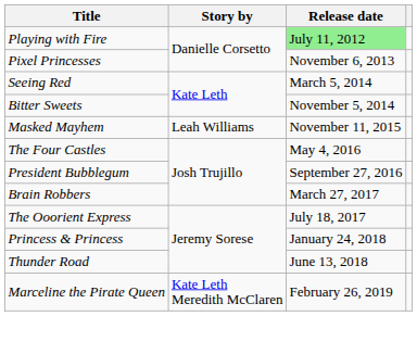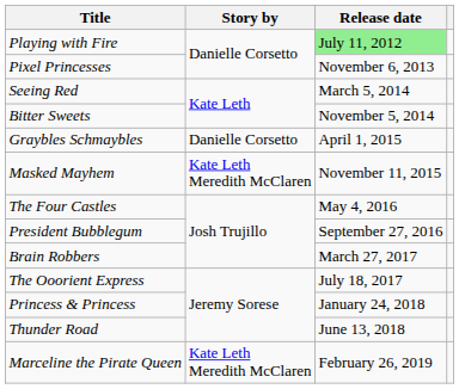 <table class="wikitable">
 <tr>
 <th>Title</th>
 <th>Story by</th>
 <th>Release date</th>
 <th></th>
 </tr>
 <tr>
 <td><em>Playing with Fire</em></td>
 <td rowspan="2">Danielle Corsetto</td>
 <td style="background: lightgreen;">July 11, 2012</td>
 <td></td>
 </tr>
 <tr>
 <td><em>Pixel Princesses</em></td>
 <td>November 6, 2013</td>
 <td></td>
 </tr>
 <tr>
 <td><em>Seeing Red</em></td>
 <td rowspan="2"><a href='#'>Kate Leth</a></td>
 <td>March 5, 2014</td>
 <td></td>
 </tr>
 <tr>
 <td><em>Bitter Sweets</em></td>
 <td>November 5, 2014</td>
 <td></td>
 </tr>
 <tr>
+<td><em>Graybles Schmaybles</em></td>
+<td>Danielle Corsetto</td>
+<td>April 1, 2015</td>
+<td></td>
+</tr>
+<tr>
 <td><em>Masked Mayhem</em></td>
-<td>Leah Williams</td>
+<td><a href='#'>Kate Leth</a><br>Meredith McClaren</td>
 <td>November 11, 2015</td>
 <td></td>
 </tr>
 <tr>
 <td><em>The Four Castles</em></td>
 <td rowspan="3">Josh Trujillo</td>
 <td>May 4, 2016</td>
 <td></td>
 </tr>
 <tr>
 <td><em>President Bubblegum</em></td>
 <td>September 27, 2016</td>
 <td></td>
 </tr>
 <tr>
 <td><em>Brain Robbers</em></td>
 <td>March 27, 2017</td>
 <td></td>
 </tr>
 <tr>
 <td><em>The Ooorient Express</em></td>
 <td rowspan="3">Jeremy Sorese</td>
 <td>July 18, 2017</td>
 <td></td>
 </tr>
 <tr>
 <td><em>Princess & Princess</em></td>
 <td>January 24, 2018</td>
 <td></td>
 </tr>
 <tr>
 <td><em>Thunder Road</em></td>
 <td>June 13, 2018</td>
 <td></td>
 </tr>
 <tr>
 <td><em>Marceline the Pirate Queen</em></td>
 <td><a href='#'>Kate Leth</a><br>Meredith McClaren</td>
 <td>February 26, 2019</td>
 <td></td>
 </tr>
 </table>
